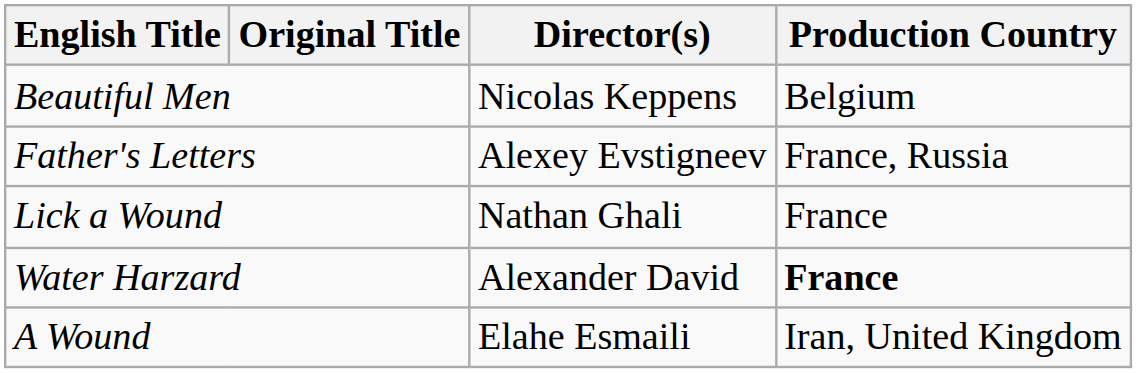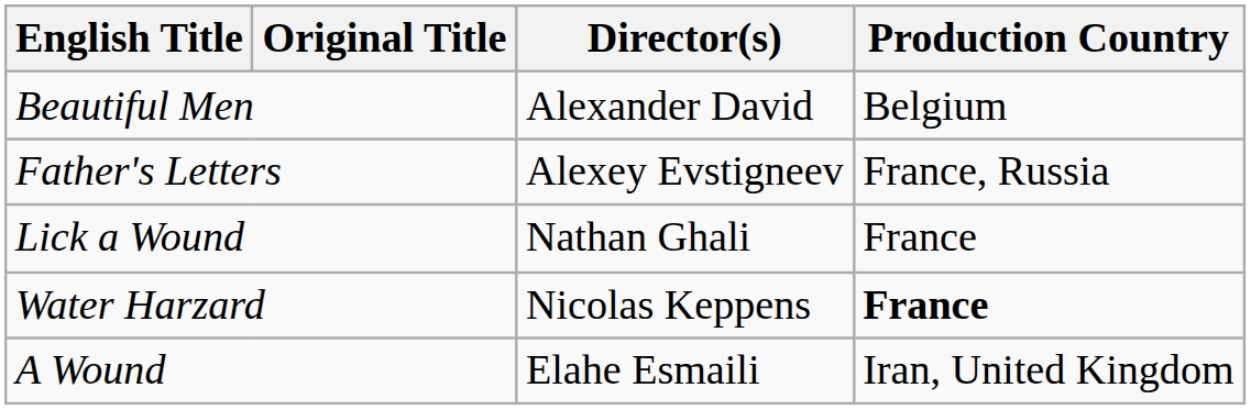 <table class="wikitable">
 <tr>
 <th>English Title</th>
 <th>Original Title</th>
 <th>Director(s)</th>
 <th>Production Country</th>
 </tr>
 <tr>
 <td colspan="2"><em>Beautiful Men</em></td>
-<td>Nicolas Keppens</td>
+<td>Alexander David</td>
 <td>Belgium</td>
 </tr>
 <tr>
 <td colspan="2"><em>Father's Letters</em></td>
 <td>Alexey Evstigneev</td>
 <td>France, Russia</td>
 </tr>
 <tr>
 <td colspan="2"><em>Lick a Wound</em></td>
 <td>Nathan Ghali</td>
 <td>France</td>
 </tr>
 <tr>
 <td colspan="2"><em>Water Harzard</em></td>
-<td>Alexander David</td>
+<td>Nicolas Keppens</td>
 <td><strong>France</strong></td>
 </tr>
 <tr>
 <td colspan="2"><em>A Wound</em></td>
 <td>Elahe Esmaili</td>
 <td>Iran, United Kingdom</td>
 </tr>
 </table>
